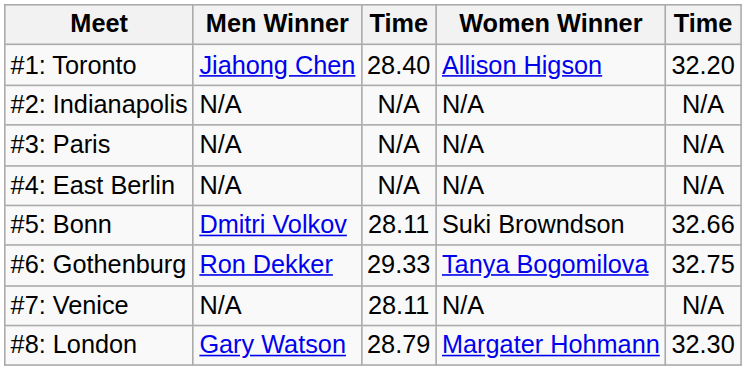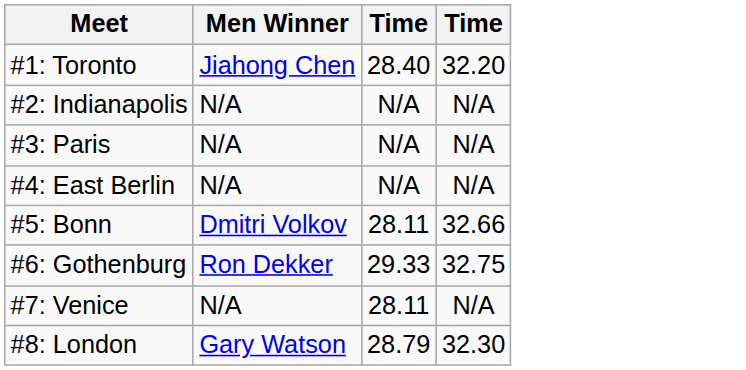 <table class=wikitable>
 <tr>
 <th>Meet</th>
 <th>Men Winner</th>
 <th>Time</th>
-<th>Women Winner</th>
 <th>Time</th>
 </tr>
 <tr>
 <td>#1: Toronto</td>
 <td> <a href='#'>Jiahong Chen</a></td>
 <td align=center>28.40</td>
-<td> <a href='#'>Allison Higson</a></td>
 <td align=center>32.20</td>
 </tr>
 <tr>
 <td>#2: Indianapolis</td>
 <td>N/A</td>
 <td align=center>N/A</td>
-<td>N/A</td>
 <td align=center>N/A</td>
 </tr>
 <tr>
 <td>#3: Paris</td>
 <td>N/A</td>
 <td align=center>N/A</td>
-<td>N/A</td>
 <td align=center>N/A</td>
 </tr>
 <tr>
 <td>#4: East Berlin</td>
 <td>N/A</td>
 <td align=center>N/A</td>
-<td>N/A</td>
 <td align=center>N/A</td>
 </tr>
 <tr>
 <td>#5: Bonn</td>
 <td> <a href='#'>Dmitri Volkov</a></td>
 <td align=center>28.11</td>
-<td> Suki Browndson</td>
 <td align=center>32.66</td>
 </tr>
 <tr>
 <td>#6: Gothenburg</td>
 <td> <a href='#'>Ron Dekker</a></td>
 <td align=center>29.33</td>
-<td> <a href='#'>Tanya Bogomilova</a></td>
 <td align=center>32.75</td>
 </tr>
 <tr>
 <td>#7: Venice</td>
 <td>N/A</td>
 <td align=center>28.11</td>
-<td>N/A</td>
 <td align=center>N/A</td>
 </tr>
 <tr>
 <td>#8: London</td>
 <td> <a href='#'>Gary Watson</a></td>
 <td align=center>28.79</td>
-<td> <a href='#'>Margater Hohmann</a></td>
 <td align=center>32.30</td>
 </tr>
 </table>
